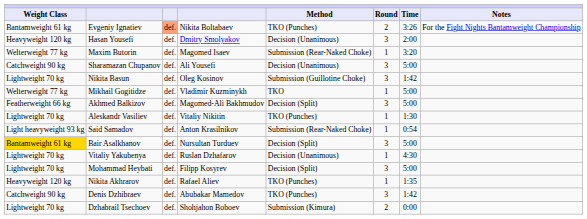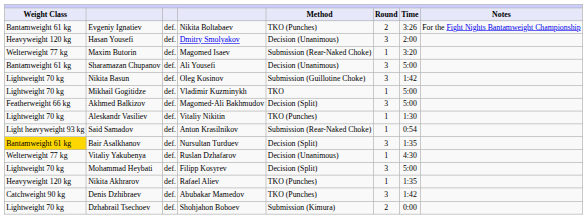 <table class="wikitable" style="font-size: 80%;">
 <tr>
 <th colspan="8" style="background-color: #ccf; color: #000080; text-align: center;"><strong></strong></th>
 </tr>
 <tr>
 <th colspan="1" style="background-color: #E6E8FA; color: #000000; text-align: center;">Weight Class</th>
 <th colspan="1" style="background-color: #E6E8FA; color: #000000; text-align: center;"></th>
 <th colspan="1" style="background-color: #E6E8FA; color: #000000; text-align: center;"></th>
 <th colspan="1" style="background-color: #E6E8FA; color: #000000; text-align: center;"></th>
 <th colspan="1" style="background-color: #E6E8FA; color: #000000; text-align: center;">Method</th>
 <th colspan="1" style="background-color: #E6E8FA; color: #000000; text-align: center;">Round</th>
 <th colspan="1" style="background-color: #E6E8FA; color: #000000; text-align: center;">Time</th>
 <th colspan="1" style="background-color: #E6E8FA; color: #000000; text-align: center;">Notes</th>
 </tr>
 <tr>
 <td>Bantamweight 61 kg</td>
 <td> Evgeniy Ignatiev</td>
-<td align=center style="background: lightsalmon;">def.</td>
+<td align=center>def.</td>
 <td> Nikita Boltabaev</td>
 <td>TKO (Punches)</td>
 <td align=center>2</td>
 <td align=center>3:26</td>
 <td>For the <a href='#'>Fight Nights Bantamweight Championship</a></td>
 </tr>
 <tr>
 <td>Heavyweight 120 kg</td>
 <td> Hasan Yousefi</td>
 <td align=center>def.</td>
 <td> <a href='#'>Dmitry Smolyakov</a></td>
 <td>Decision (Unanimous)</td>
 <td align=center>3</td>
 <td align=center>2:00</td>
 <td></td>
 </tr>
 <tr>
 <td>Welterweight 77 kg</td>
 <td> Maxim Butorin</td>
 <td align=center>def.</td>
 <td> Magomed Isaev</td>
 <td>Submission (Rear-Naked Choke)</td>
 <td align=center>1</td>
 <td align=center>3:20</td>
 <td></td>
 </tr>
 <tr>
-<td>Catchweight 90 kg</td>
+<td>Bantamweight 61 kg</td>
 <td> Sharamazan Chupanov</td>
 <td align=center>def.</td>
 <td> Ali Yousefi</td>
 <td>Decision (Unanimous)</td>
 <td align=center>3</td>
 <td align=center>5:00</td>
 <td></td>
 </tr>
 <tr>
 <td>Lightweight 70 kg</td>
 <td> Nikita Basun</td>
 <td align=center>def.</td>
 <td> Oleg Kosinov</td>
 <td>Submission (Guillotine Choke)</td>
 <td align=center>3</td>
 <td align=center>1:42</td>
 <td></td>
 </tr>
 <tr>
-<td>Welterweight 77 kg</td>
+<td>Lightweight 70 kg</td>
 <td> Mikhail Gogitidze</td>
 <td align=center>def.</td>
 <td> Vladimir Kuzminykh</td>
 <td>TKO</td>
 <td align=center>1</td>
 <td align=center>5:00</td>
 <td></td>
 </tr>
 <tr>
 <td>Featherweight 66 kg</td>
 <td> Akhmed Balkizov</td>
 <td align=center>def.</td>
 <td> Magomed-Ali Bakhmudov</td>
 <td>Decision (Split)</td>
 <td align=center>3</td>
 <td align=center>5:00</td>
 <td></td>
 </tr>
 <tr>
 <td>Lightweight 70 kg</td>
 <td> Aleskandr Vasiliev</td>
 <td align=center>def.</td>
 <td> Vitaliy Nikitin</td>
 <td>TKO (Punches)</td>
 <td align=center>1</td>
 <td align=center>1:30</td>
 <td></td>
 </tr>
 <tr>
 <td>Light heavyweight 93 kg</td>
 <td> Said Samadov</td>
 <td align=center>def.</td>
 <td> Anton Krasilnikov</td>
 <td>Submission (Rear-Naked Choke)</td>
 <td align=center>1</td>
 <td align=center>0:54</td>
 <td></td>
 </tr>
 <tr>
 <td style="background: gold;">Bantamweight 61 kg</td>
 <td> Bair Asalkhanov</td>
 <td align=center>def.</td>
 <td> Nursultan Turduev</td>
 <td>Decision (Split)</td>
 <td align=center>3</td>
-<td align=center>5:00</td>
+<td align=center>1:35</td>
 <td></td>
 </tr>
 <tr>
-<td>Lightweight 70 kg</td>
+<td>Welterweight 77 kg</td>
 <td> Vitaliy Yakubenya</td>
 <td align=center>def.</td>
 <td> Ruslan Dzhafarov</td>
 <td>Decision (Unanimous)</td>
 <td align=center>1</td>
 <td align=center>4:30</td>
 <td></td>
 </tr>
 <tr>
 <td>Lightweight 70 kg</td>
 <td> Mohammad Heybati</td>
 <td align=center>def.</td>
 <td> Filipp Kosyrev</td>
 <td>Decision (Split)</td>
 <td align=center>3</td>
 <td align=center>5:00</td>
 <td></td>
 </tr>
 <tr>
 <td>Heavyweight 120 kg</td>
 <td> Nikita Akhrarov</td>
 <td align=center>def.</td>
 <td> Rafael Aliev</td>
 <td>TKO (Punches)</td>
 <td align=center>1</td>
 <td align=center>1:35</td>
 <td></td>
 </tr>
 <tr>
 <td>Catchweight 90 kg</td>
 <td> Denis Dzhibraev</td>
 <td align=center>def.</td>
 <td> Abubakar Mamedov</td>
 <td>TKO (Punches)</td>
 <td align=center>3</td>
 <td align=center>1:42</td>
 <td></td>
 </tr>
 <tr>
 <td>Lightweight 70 kg</td>
 <td> Dzhabrail Tsechoev</td>
 <td align=center>def.</td>
 <td> Shohjahon Boboev</td>
 <td>Submission (Kimura)</td>
 <td align=center>2</td>
 <td align=center>0:00</td>
 <td></td>
 </tr>
 </table>
